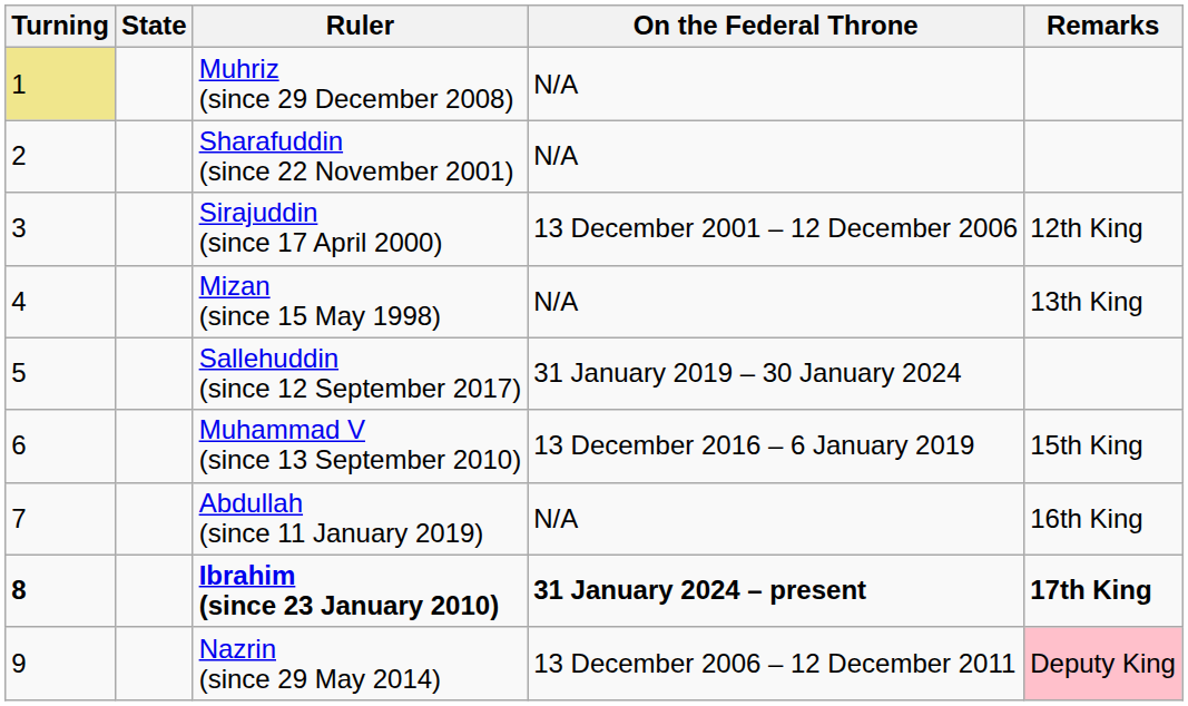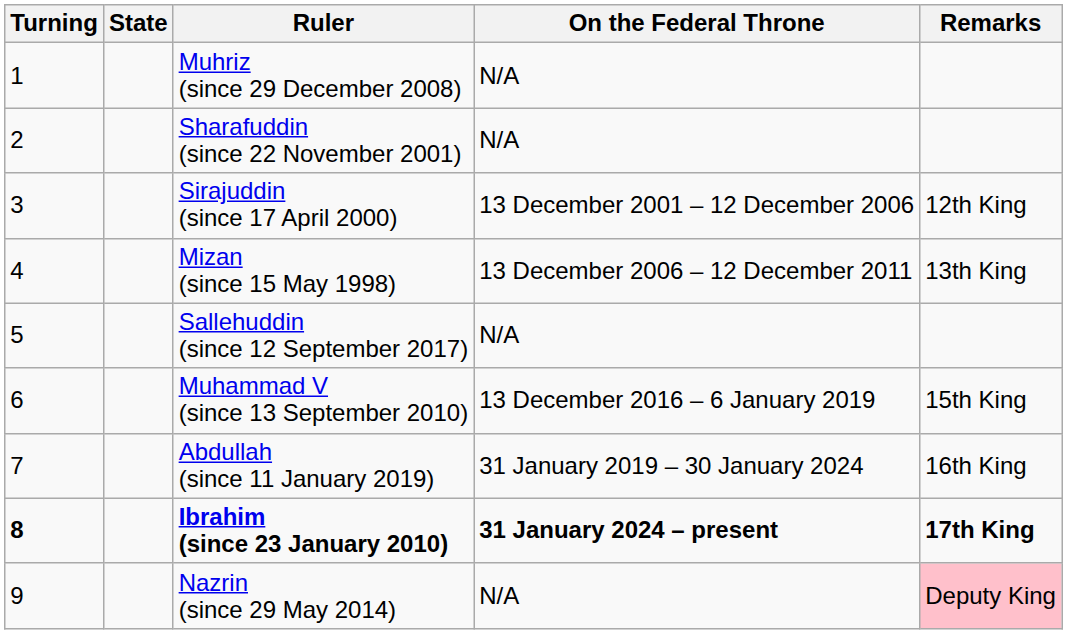 <table class="wikitable sortable">
 <tr>
 <th>Turning</th>
 <th>State</th>
 <th>Ruler</th>
 <th>On the Federal Throne</th>
 <th>Remarks</th>
 </tr>
 <tr>
-<td style="background: khaki;">1</td>
+<td>1</td>
 <td></td>
 <td><a href='#'>Muhriz</a><br>(since 29 December 2008)</td>
 <td>N/A</td>
 <td></td>
 </tr>
 <tr>
 <td>2</td>
 <td></td>
 <td><a href='#'>Sharafuddin</a><br>(since 22 November 2001)</td>
 <td>N/A</td>
 <td></td>
 </tr>
 <tr>
 <td>3</td>
 <td></td>
 <td><a href='#'>Sirajuddin</a><br>(since 17 April 2000)</td>
 <td>13 December 2001 – 12 December 2006</td>
 <td>12th King</td>
 </tr>
 <tr>
 <td>4</td>
 <td></td>
 <td><a href='#'>Mizan</a><br>(since 15 May 1998)</td>
-<td>N/A</td>
+<td>13 December 2006 – 12 December 2011</td>
 <td>13th King</td>
 </tr>
 <tr>
 <td>5</td>
 <td></td>
 <td><a href='#'>Sallehuddin</a><br>(since 12 September 2017)</td>
-<td>31 January 2019 – 30 January 2024</td>
+<td>N/A</td>
 <td></td>
 </tr>
 <tr>
 <td>6</td>
 <td></td>
 <td><a href='#'>Muhammad V</a><br>(since 13 September 2010)</td>
 <td>13 December 2016 – 6 January 2019</td>
 <td>15th King</td>
 </tr>
 <tr>
 <td>7</td>
 <td></td>
 <td><a href='#'>Abdullah</a><br>(since 11 January 2019)</td>
-<td>N/A</td>
+<td>31 January 2019 – 30 January 2024</td>
 <td>16th King</td>
 </tr>
 <tr>
 <td><strong>8</strong></td>
 <td><strong></strong></td>
 <td><strong><a href='#'>Ibrahim</a></strong><br><strong>(since 23 January 2010)</strong></td>
 <td><strong>31 January 2024 – present</strong></td>
 <td><strong>17th King</strong></td>
 </tr>
 <tr>
 <td>9</td>
 <td></td>
 <td><a href='#'>Nazrin</a><br>(since 29 May 2014)</td>
-<td>13 December 2006 – 12 December 2011</td>
+<td>N/A</td>
 <td style="background: pink;">Deputy King</td>
 </tr>
 </table>
